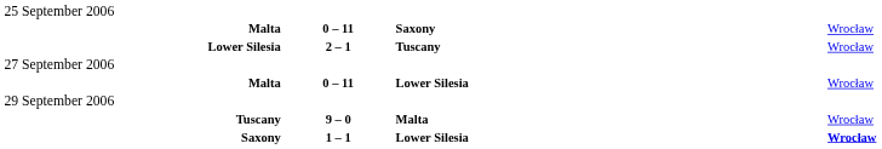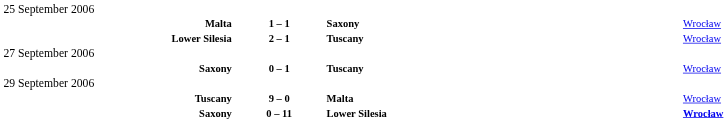 <table width=100% cellspacing=1>
 <tr>
 <th width=25%></th>
 <th width=10%></th>
 <th></th>
 </tr>
 <tr>
 <td>25 September 2006</td>
 </tr>
 <tr style=font-size:90%>
 <td align=right><strong>Malta</strong></td>
-<td align=center><strong>0 – 11</strong></td>
+<td align=center><strong>1 – 1</strong></td>
 <td><strong>Saxony</strong></td>
 <td><a href='#'>Wrocław</a></td>
 </tr>
 <tr style=font-size:90%>
 <td align=right><strong>Lower Silesia</strong></td>
 <td align=center><strong>2 – 1</strong></td>
 <td><strong>Tuscany</strong></td>
 <td><a href='#'>Wrocław</a></td>
 </tr>
 <tr>
 <td>27 September 2006</td>
 </tr>
 <tr style=font-size:90%>
-<td align=right><strong>Malta</strong></td>
-<td align=center><strong>0 – 11</strong></td>
-<td><strong>Lower Silesia</strong></td>
+<td align=right><strong>Saxony</strong></td>
+<td align=center><strong>0 – 1</strong></td>
+<td><strong>Tuscany</strong></td>
 <td><a href='#'>Wrocław</a></td>
 </tr>
 <tr>
 <td>29 September 2006</td>
 </tr>
 <tr style=font-size:90%>
 <td align=right><strong>Tuscany</strong></td>
 <td align=center><strong>9 – 0</strong></td>
 <td><strong>Malta</strong></td>
 <td><a href='#'>Wrocław</a></td>
 </tr>
 <tr style=font-size:90%>
 <td align=right><strong>Saxony</strong></td>
-<td align=center><strong>1 – 1</strong></td>
+<td align=center><strong>0 – 11</strong></td>
 <td><strong>Lower Silesia</strong></td>
 <td><strong><a href='#'>Wrocław</a></strong></td>
 </tr>
 </table>
